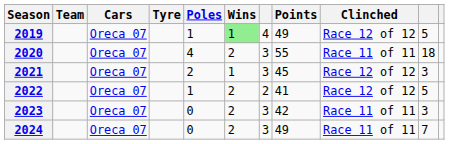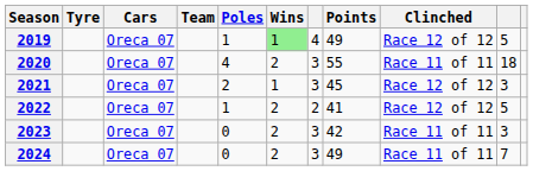 <table class="wikitable">
 <tr>
 <th>Season</th>
+<th>Tyre</th>
+<th>Cars</th>
 <th>Team</th>
-<th>Cars</th>
-<th>Tyre</th>
 <th><a href='#'>Poles</a></th>
 <th>Wins</th>
 <th></th>
 <th>Points</th>
 <th>Clinched</th>
 <th></th>
 <th></th>
 </tr>
 <tr>
 <th><a href='#'>2019</a></th>
 <td></td>
 <td><a href='#'>Oreca 07</a></td>
 <td></td>
 <td>1</td>
 <td style="background: lightgreen;">1</td>
 <td>4</td>
 <td>49</td>
 <td><a href='#'>Race 12</a> of 12</td>
 <td>5</td>
 <td></td>
 </tr>
 <tr>
 <th><a href='#'>2020</a></th>
 <td></td>
 <td><a href='#'>Oreca 07</a></td>
 <td></td>
 <td>4</td>
 <td>2</td>
 <td>3</td>
 <td>55</td>
 <td><a href='#'>Race 11</a> of 11</td>
 <td>18</td>
 <td></td>
 </tr>
 <tr>
 <th><a href='#'>2021</a></th>
 <td></td>
 <td><a href='#'>Oreca 07</a></td>
 <td></td>
 <td>2</td>
 <td>1</td>
 <td>3</td>
 <td>45</td>
 <td><a href='#'>Race 12</a> of 12</td>
 <td>3</td>
 <td></td>
 </tr>
 <tr>
 <th><a href='#'>2022</a></th>
 <td></td>
 <td><a href='#'>Oreca 07</a></td>
 <td></td>
 <td>1</td>
 <td>2</td>
 <td>2</td>
 <td>41</td>
 <td><a href='#'>Race 12</a> of 12</td>
 <td>5</td>
 <td></td>
 </tr>
 <tr>
 <th><a href='#'>2023</a></th>
 <td></td>
 <td><a href='#'>Oreca 07</a></td>
 <td></td>
 <td>0</td>
 <td>2</td>
 <td>3</td>
 <td>42</td>
 <td><a href='#'>Race 11</a> of 11</td>
 <td>3</td>
 <td></td>
 </tr>
 <tr>
 <th><a href='#'>2024</a></th>
 <td></td>
 <td><a href='#'>Oreca 07</a></td>
 <td></td>
 <td>0</td>
 <td>2</td>
 <td>3</td>
 <td>49</td>
 <td><a href='#'>Race 11</a> of 11</td>
 <td>7</td>
 <td></td>
 </tr>
 </table>
